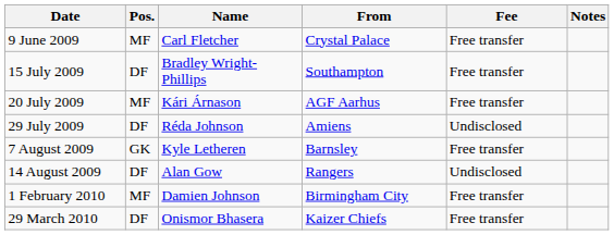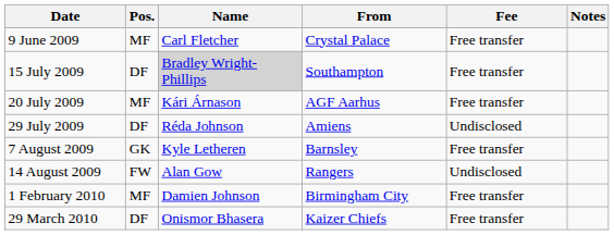 <table class="wikitable">
 <tr>
 <th width=125>Date</th>
 <th>Pos.</th>
 <th width=150>Name</th>
 <th width=150>From</th>
 <th width=125>Fee</th>
 <th>Notes</th>
 </tr>
 <tr>
 <td>9 June 2009</td>
 <td>MF</td>
 <td><a href='#'>Carl Fletcher</a></td>
 <td><a href='#'>Crystal Palace</a></td>
 <td>Free transfer</td>
 <td align=center></td>
 </tr>
 <tr>
 <td>15 July 2009</td>
 <td>DF</td>
-<td><a href='#'>Bradley Wright-Phillips</a></td>
+<td style="background: lightgrey;"><a href='#'>Bradley Wright-Phillips</a></td>
 <td><a href='#'>Southampton</a></td>
 <td>Free transfer</td>
 <td align=center></td>
 </tr>
 <tr>
 <td>20 July 2009</td>
 <td>MF</td>
 <td><a href='#'>Kári Árnason</a></td>
 <td><a href='#'>AGF Aarhus</a></td>
 <td>Free transfer</td>
 <td align=center></td>
 </tr>
 <tr>
 <td>29 July 2009</td>
 <td>DF</td>
 <td><a href='#'>Réda Johnson</a></td>
 <td><a href='#'>Amiens</a></td>
 <td>Undisclosed</td>
 <td align=center></td>
 </tr>
 <tr>
 <td>7 August 2009</td>
 <td>GK</td>
 <td><a href='#'>Kyle Letheren</a></td>
 <td><a href='#'>Barnsley</a></td>
 <td>Free transfer</td>
 <td align=center></td>
 </tr>
 <tr>
 <td>14 August 2009</td>
-<td>DF</td>
+<td>FW</td>
 <td><a href='#'>Alan Gow</a></td>
 <td><a href='#'>Rangers</a></td>
 <td>Undisclosed</td>
 <td align=center></td>
 </tr>
 <tr>
 <td>1 February 2010</td>
 <td>MF</td>
 <td><a href='#'>Damien Johnson</a></td>
 <td><a href='#'>Birmingham City</a></td>
 <td>Free transfer</td>
 <td align=center></td>
 </tr>
 <tr>
 <td>29 March 2010</td>
 <td>DF</td>
 <td><a href='#'>Onismor Bhasera</a></td>
 <td><a href='#'>Kaizer Chiefs</a></td>
 <td>Free transfer</td>
 <td align=center></td>
 </tr>
 </table>
